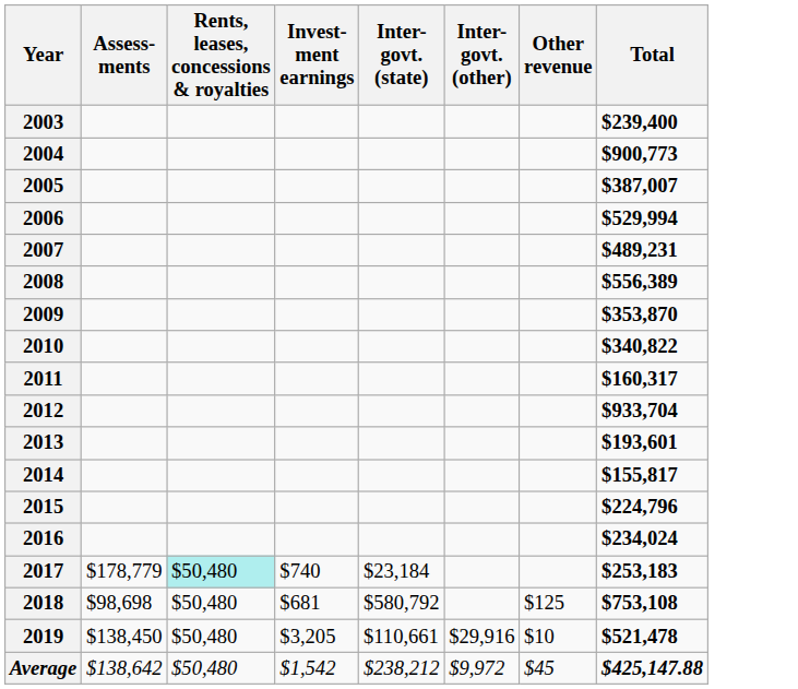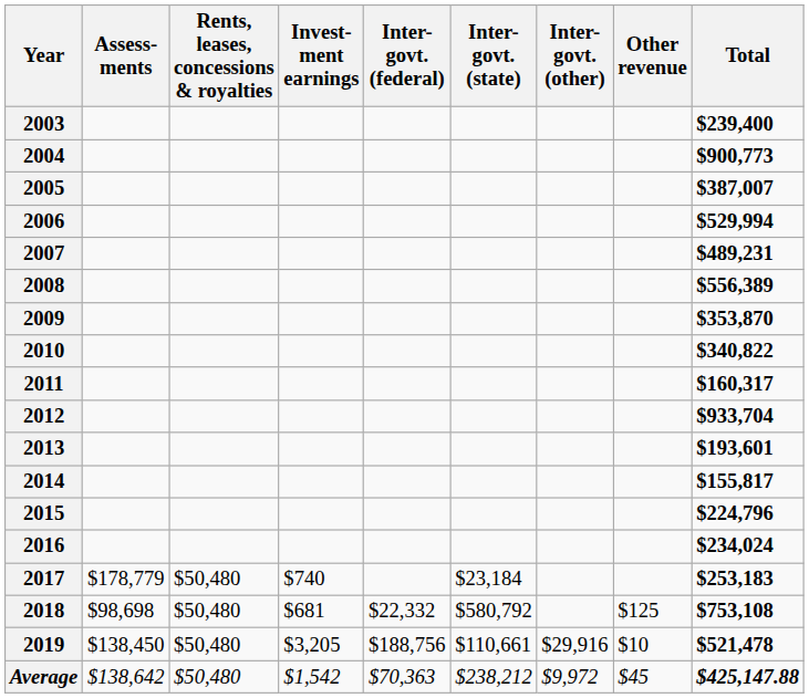 <table class="wikitable mw-collapsible autocollapse">
 <tr>
 <th ! scope="col" style="background: #F2F2F2">Year</th>
 <th ! scope="col" style="background: #F2F2F2">Assess-<br>ments</th>
 <th ! scope="col" style="background: #F2F2F2">Rents,<br>leases,<br>concessions<br>& royalties</th>
 <th ! scope="col" style="background: #F2F2F2">Invest-<br>ment<br>earnings</th>
+<th ! scope="col" style="background: #F2F2F2">Inter-<br>govt. <br>(federal)</th>
 <th ! scope="col" style="background: #F2F2F2">Inter-<br>govt. <br>(state)</th>
 <th ! scope="col" style="background: #F2F2F2">Inter-<br>govt. <br>(other)</th>
 <th ! scope="col" style="background: #F2F2F2">Other<br>revenue</th>
 <th ! scope="col" style="background: #F2F2F2">Total</th>
 </tr>
 <tr>
 <th scope="row" style="background: #F2F2F2">2003</th>
+<td></td>
 <td></td>
 <td></td>
 <td></td>
 <td></td>
 <td></td>
 <td></td>
 <td><strong>$239,400</strong></td>
 </tr>
 <tr>
 <th scope="row" style="background: #F2F2F2">2004</th>
 <td></td>
 <td></td>
 <td></td>
 <td></td>
 <td></td>
 <td></td>
+<td></td>
 <td><strong>$900,773</strong></td>
 </tr>
 <tr>
 <th scope="row" style="background: #F2F2F2">2005</th>
+<td></td>
 <td></td>
 <td></td>
 <td></td>
 <td></td>
 <td></td>
 <td></td>
 <td><strong>$387,007</strong></td>
 </tr>
 <tr>
 <th scope="row" style="background: #F2F2F2">2006</th>
 <td></td>
 <td></td>
 <td></td>
 <td></td>
 <td></td>
 <td></td>
+<td></td>
 <td><strong>$529,994</strong></td>
 </tr>
 <tr>
 <th scope="row" style="background: #F2F2F2">2007</th>
+<td></td>
 <td></td>
 <td></td>
 <td></td>
 <td></td>
 <td></td>
 <td></td>
 <td><strong>$489,231</strong></td>
 </tr>
 <tr>
 <th scope="row" style="background: #F2F2F2">2008</th>
 <td></td>
 <td></td>
 <td></td>
 <td></td>
 <td></td>
 <td></td>
+<td></td>
 <td><strong>$556,389</strong></td>
 </tr>
 <tr>
 <th scope="row" style="background: #F2F2F2">2009</th>
+<td></td>
 <td></td>
 <td></td>
 <td></td>
 <td></td>
 <td></td>
 <td></td>
 <td><strong>$353,870</strong></td>
 </tr>
 <tr>
 <th scope="row" style="background: #F2F2F2">2010</th>
 <td></td>
 <td></td>
 <td></td>
 <td></td>
 <td></td>
 <td></td>
+<td></td>
 <td><strong>$340,822</strong></td>
 </tr>
 <tr>
 <th scope="row" style="background: #F2F2F2">2011</th>
+<td></td>
 <td></td>
 <td></td>
 <td></td>
 <td></td>
 <td></td>
 <td></td>
 <td><strong>$160,317</strong></td>
 </tr>
 <tr>
 <th scope="row" style="background: #F2F2F2">2012</th>
 <td></td>
 <td></td>
 <td></td>
 <td></td>
 <td></td>
 <td></td>
+<td></td>
 <td><strong>$933,704</strong></td>
 </tr>
 <tr>
 <th scope="row" style="background: #F2F2F2">2013</th>
+<td></td>
 <td></td>
 <td></td>
 <td></td>
 <td></td>
 <td></td>
 <td></td>
 <td><strong>$193,601</strong></td>
 </tr>
 <tr>
 <th scope="row" style="background: #F2F2F2">2014</th>
 <td></td>
 <td></td>
 <td></td>
 <td></td>
 <td></td>
 <td></td>
+<td></td>
 <td><strong>$155,817</strong></td>
 </tr>
 <tr>
 <th scope="row" style="background: #F2F2F2">2015</th>
+<td></td>
 <td></td>
 <td></td>
 <td></td>
 <td></td>
 <td></td>
 <td></td>
 <td><strong>$224,796</strong></td>
 </tr>
 <tr>
 <th scope="row" style="background: #F2F2F2">2016</th>
 <td></td>
 <td></td>
 <td></td>
 <td></td>
 <td></td>
 <td></td>
+<td></td>
 <td><strong>$234,024</strong></td>
 </tr>
 <tr>
 <th scope="row" style="background: #F2F2F2">2017</th>
 <td>$178,779</td>
-<td style="background: paleturquoise;">$50,480</td>
+<td>$50,480</td>
 <td>$740</td>
+<td></td>
 <td>$23,184</td>
 <td></td>
 <td></td>
 <td><strong>$253,183</strong></td>
 </tr>
 <tr>
 <th scope="row" style="background: #F2F2F2">2018</th>
 <td>$98,698</td>
 <td>$50,480</td>
 <td>$681</td>
+<td>$22,332</td>
 <td>$580,792</td>
 <td></td>
 <td>$125</td>
 <td><strong>$753,108</strong></td>
 </tr>
 <tr>
 <th scope="row" style="background: #F2F2F2">2019</th>
 <td>$138,450</td>
 <td>$50,480</td>
 <td>$3,205</td>
+<td>$188,756</td>
 <td>$110,661</td>
 <td>$29,916</td>
 <td>$10</td>
 <td><strong>$521,478</strong></td>
 </tr>
 <tr>
 <th scope="row" style="background: #F2F2F2"><em>Average</em></th>
 <td><em>$138,642</em></td>
 <td><em>$50,480</em></td>
 <td><em>$1,542</em></td>
+<td><em>$70,363</em></td>
 <td><em>$238,212</em></td>
 <td><em>$9,972</em></td>
 <td><em>$45</em></td>
 <td><strong><em>$425,147.88</em></strong></td>
 </tr>
 </table>
